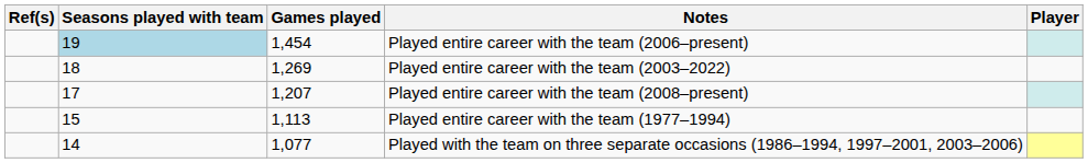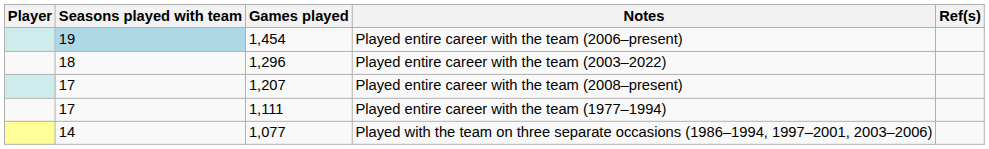 <table class="wikitable sortable plainrowheaders">
 <tr>
-<th scope="col" class="unsortable">Ref(s)</th>
+<th scope="col">Player</th>
 <th scope="col">Seasons played with team</th>
 <th scope="col">Games played</th>
 <th scope="col">Notes</th>
-<th scope="col">Player</th>
+<th scope="col" class="unsortable">Ref(s)</th>
 </tr>
 <tr>
-<td></td>
+<td style="background:#CFECEC"></td>
 <td style="background: lightblue;">19</td>
 <td>1,454</td>
 <td>Played entire career with the team (2006–present)</td>
-<td style="background:#CFECEC"></td>
+<td></td>
 </tr>
 <tr>
 <td></td>
 <td>18</td>
-<td>1,269</td>
+<td>1,296</td>
 <td>Played entire career with the team (2003–2022)</td>
+<td></td>
+</tr>
+<tr>
+<td style="background:#CFECEC"></td>
+<td>17</td>
+<td>1,207</td>
+<td>Played entire career with the team (2008–present)</td>
 <td></td>
 </tr>
 <tr>
 <td></td>
 <td>17</td>
-<td>1,207</td>
-<td>Played entire career with the team (2008–present)</td>
-<td style="background:#CFECEC"></td>
-</tr>
-<tr>
-<td></td>
-<td>15</td>
-<td>1,113</td>
+<td>1,111</td>
 <td>Played entire career with the team (1977–1994)</td>
 <td></td>
 </tr>
 <tr>
-<td></td>
+<td style="background:#FFFF99"></td>
 <td>14</td>
 <td>1,077</td>
 <td>Played with the team on three separate occasions (1986–1994, 1997–2001, 2003–2006)</td>
-<td style="background:#FFFF99"></td>
+<td></td>
 </tr>
 </table>
